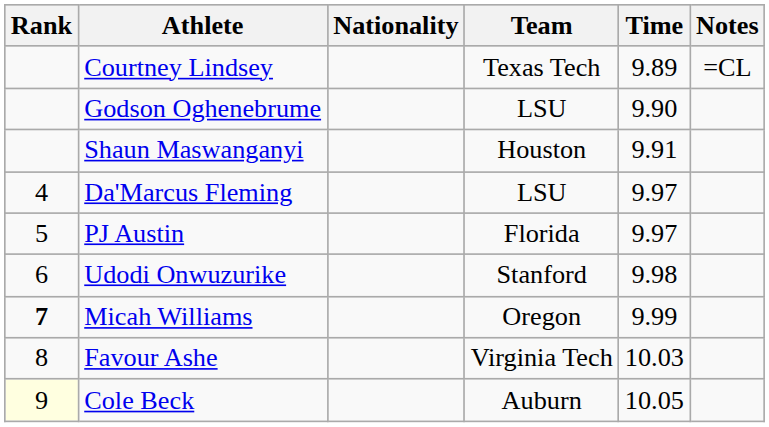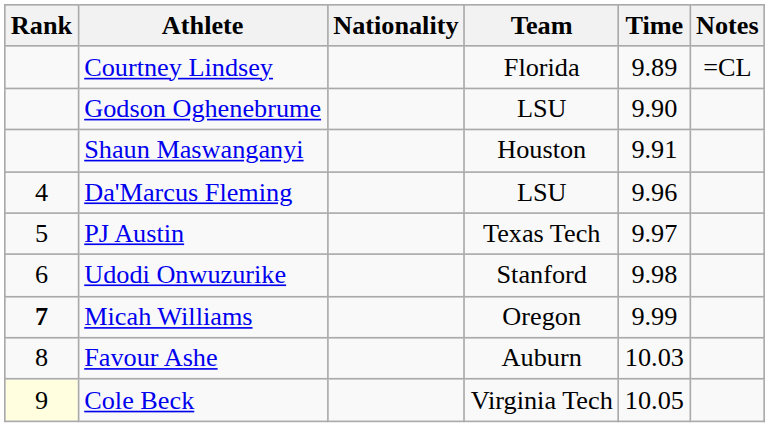 <table class="wikitable sortable" style="text-align:center">
 <tr>
 <th>Rank</th>
 <th>Athlete</th>
 <th>Nationality</th>
 <th>Team</th>
 <th>Time</th>
 <th>Notes</th>
 </tr>
 <tr>
 <td></td>
 <td align=left><a href='#'>Courtney Lindsey</a></td>
 <td align=left></td>
-<td>Texas Tech</td>
+<td>Florida</td>
 <td>9.89</td>
 <td>=CL</td>
 </tr>
 <tr>
 <td></td>
 <td align=left><a href='#'>Godson Oghenebrume</a></td>
 <td align=left></td>
 <td>LSU</td>
 <td>9.90</td>
 <td></td>
 </tr>
 <tr>
 <td></td>
 <td align=left><a href='#'>Shaun Maswanganyi</a></td>
 <td align=left></td>
 <td>Houston</td>
 <td>9.91</td>
 <td></td>
 </tr>
 <tr>
 <td>4</td>
 <td align=left><a href='#'>Da'Marcus Fleming</a></td>
 <td align=left></td>
 <td>LSU</td>
-<td>9.97 <br></td>
+<td>9.96 <br></td>
 <td></td>
 </tr>
 <tr>
 <td>5</td>
 <td align=left><a href='#'>PJ Austin</a></td>
 <td align=left></td>
-<td>Florida</td>
+<td>Texas Tech</td>
 <td>9.97 <br></td>
 <td></td>
 </tr>
 <tr>
 <td>6</td>
 <td align=left><a href='#'>Udodi Onwuzurike</a></td>
 <td align=left></td>
 <td>Stanford</td>
 <td>9.98</td>
 <td></td>
 </tr>
 <tr>
 <td><strong>7</strong></td>
 <td align=left><a href='#'>Micah Williams</a></td>
 <td align=left></td>
 <td>Oregon</td>
 <td>9.99</td>
 <td></td>
 </tr>
 <tr>
 <td>8</td>
 <td align=left><a href='#'>Favour Ashe</a></td>
 <td align=left></td>
-<td>Virginia Tech</td>
+<td>Auburn</td>
 <td>10.03</td>
 <td></td>
 </tr>
 <tr>
 <td style="background: lightyellow;">9</td>
 <td align=left><a href='#'>Cole Beck</a></td>
 <td align=left></td>
-<td>Auburn</td>
+<td>Virginia Tech</td>
 <td>10.05</td>
 <td></td>
 </tr>
 </table>
